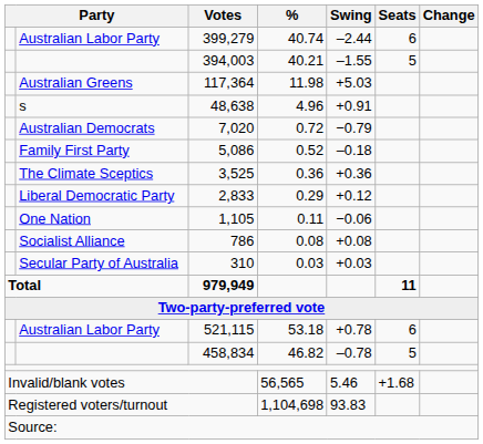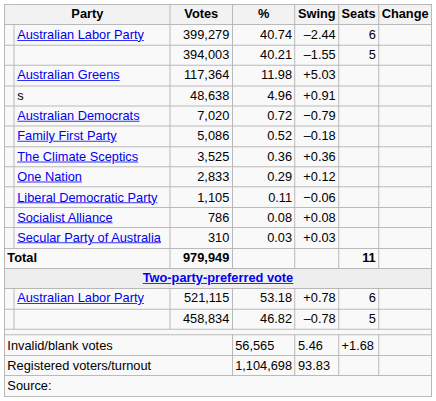 <table class="wikitable">
 <tr>
 <th style="width:200px" colspan=2><strong>Party</strong></th>
 <th style="width:70px; text-align:center;"><strong>Votes</strong></th>
 <th style="width:40px; text-align:center;"><strong>%</strong></th>
 <th style="width:40px; text-align:center;"><strong>Swing</strong></th>
 <th style="width:40px; text-align:center;"><strong>Seats</strong></th>
 <th style="width:40px; text-align:center;"><strong>Change</strong></th>
 </tr>
 <tr>
 <td> </td>
 <td><a href='#'>Australian Labor Party</a></td>
 <td align=right>399,279</td>
 <td align=right>40.74</td>
 <td align=right>–2.44</td>
 <td align=right>6</td>
 <td align=right></td>
 </tr>
 <tr>
 <td> </td>
 <td></td>
 <td align=right>394,003</td>
 <td align=right>40.21</td>
 <td align=right>–1.55</td>
 <td align=right>5</td>
 <td align=right></td>
 </tr>
 <tr>
 <td> </td>
 <td><a href='#'>Australian Greens</a></td>
 <td align=right>117,364</td>
 <td align=right>11.98</td>
 <td align=right>+5.03</td>
 <td align=right></td>
 <td align=right></td>
 </tr>
 <tr>
 <td> </td>
 <td>s</td>
 <td align=right>48,638</td>
 <td align=right>4.96</td>
 <td align=right>+0.91</td>
 <td align=right></td>
 <td align=right></td>
 </tr>
 <tr>
 <td> </td>
 <td><a href='#'>Australian Democrats</a></td>
 <td align=right>7,020</td>
 <td align=right>0.72</td>
 <td align=right>−0.79</td>
 <td align=right></td>
 <td align=right></td>
 </tr>
 <tr>
 <td> </td>
 <td><a href='#'>Family First Party</a></td>
 <td align="right">5,086</td>
 <td align="right">0.52</td>
 <td align="right">–0.18</td>
 <td align="right"></td>
 <td align="right"></td>
 </tr>
 <tr>
 <td> </td>
 <td><a href='#'>The Climate Sceptics</a></td>
 <td align="right">3,525</td>
 <td align="right">0.36</td>
 <td align="right">+0.36</td>
 <td align="right"></td>
 <td align="right"></td>
 </tr>
 <tr>
 <td> </td>
-<td><a href='#'>Liberal Democratic Party</a></td>
+<td><a href='#'>One Nation</a></td>
 <td align="right">2,833</td>
 <td align="right">0.29</td>
 <td align="right">+0.12</td>
 <td align="right"></td>
 <td align="right"></td>
 </tr>
 <tr>
 <td> </td>
-<td><a href='#'>One Nation</a></td>
+<td><a href='#'>Liberal Democratic Party</a></td>
 <td align="right">1,105</td>
 <td align="right">0.11</td>
 <td align="right">−0.06</td>
 <td align="right"></td>
 <td align="right"></td>
 </tr>
 <tr>
 <td> </td>
 <td><a href='#'>Socialist Alliance</a></td>
 <td align="right">786</td>
 <td align="right">0.08</td>
 <td align="right">+0.08</td>
 <td align="right"></td>
 <td align="right"></td>
 </tr>
 <tr>
 <td> </td>
 <td><a href='#'>Secular Party of Australia</a></td>
 <td align="right">310</td>
 <td align="right">0.03</td>
 <td align="right">+0.03</td>
 <td align="right"></td>
 <td align="right"></td>
 </tr>
 <tr>
 <td colspan="2"><strong>Total</strong></td>
 <td align="right"><strong>979,949</strong></td>
 <td align="right"><strong> </strong></td>
 <td align="right"><strong> </strong></td>
 <td align=right><strong>11</strong></td>
 <td align=right></td>
 </tr>
 <tr>
 <td colspan="7" style="text-align:center; background:#eee;"><strong><a href='#'>Two-party-preferred vote</a></strong></td>
 </tr>
 <tr>
 <td> </td>
 <td><a href='#'>Australian Labor Party</a></td>
 <td align=right>521,115</td>
 <td align=right>53.18</td>
 <td align=right>+0.78</td>
 <td align=right>6</td>
 <td align=right></td>
 </tr>
 <tr>
 <td> </td>
 <td></td>
 <td align=right>458,834</td>
 <td align=right>46.82</td>
 <td align=right>–0.78</td>
 <td align=right>5</td>
 <td align=right></td>
 </tr>
 <tr>
 <td colspan="7"></td>
 </tr>
 <tr>
 <td colspan="3">Invalid/blank votes</td>
 <td>56,565</td>
 <td>5.46</td>
 <td>+1.68</td>
 <td></td>
 </tr>
 <tr>
 <td colspan="3">Registered voters/turnout</td>
 <td>1,104,698</td>
 <td>93.83</td>
 <td></td>
 <td></td>
 </tr>
 <tr>
 <td colspan="7">Source: </td>
 </tr>
 </table>
